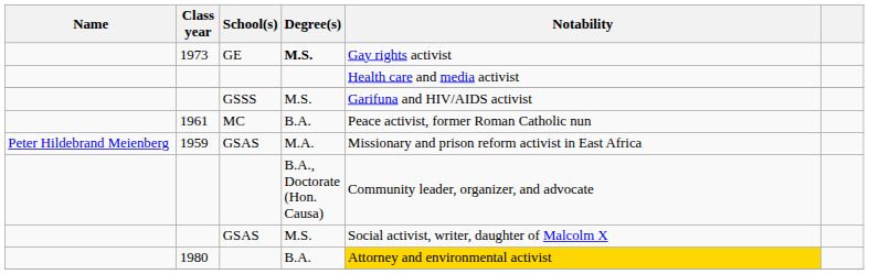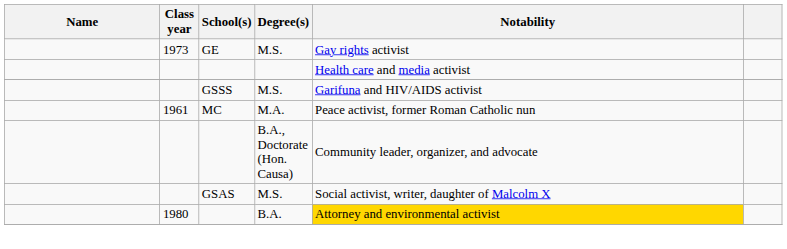 <table class="wikitable sortable" style="width:77%">
 <tr>
 <th style="width:20%;">Name</th>
 <th style="width:5%;">Class year</th>
 <th style="width:5%;">School(s)</th>
 <th style="width:5%;">Degree(s)</th>
 <th style="width:*;" class="unsortable">Notability</th>
 <th style="width:5%;" class="unsortable"></th>
 </tr>
 <tr>
 <td></td>
 <td>1973</td>
 <td>GE</td>
-<td><strong>M.S.</strong></td>
+<td>M.S.</td>
 <td><a href='#'>Gay rights</a> activist</td>
 <td align=center></td>
 </tr>
 <tr>
 <td></td>
 <td></td>
 <td></td>
 <td></td>
 <td><a href='#'>Health care</a> and <a href='#'>media</a> activist</td>
 <td align=center></td>
 </tr>
 <tr>
 </tr>
 <tr>
 <td></td>
 <td></td>
 <td>GSSS</td>
 <td>M.S.</td>
 <td><a href='#'>Garifuna</a> and HIV/AIDS activist</td>
 <td align=center></td>
 </tr>
 <tr>
 <td></td>
 <td>1961</td>
 <td>MC</td>
-<td>B.A.</td>
+<td>M.A.</td>
 <td>Peace activist, former Roman Catholic nun</td>
 <td style="text-align:center;"></td>
-</tr>
-<tr>
-<td><a href='#'>Peter Hildebrand Meienberg</a></td>
-<td>1959</td>
-<td>GSAS</td>
-<td>M.A.</td>
-<td>Missionary and prison reform activist in East Africa</td>
-<td align=center></td>
 </tr>
 <tr>
 <td></td>
 <td></td>
 <td></td>
 <td>B.A., Doctorate (Hon. Causa)</td>
 <td>Community leader, organizer, and advocate</td>
 <td style="text-align:center;"></td>
 </tr>
 <tr>
 <td></td>
 <td></td>
 <td>GSAS</td>
 <td>M.S.</td>
 <td>Social activist, writer, daughter of <a href='#'>Malcolm X</a></td>
 <td style="text-align:Center"></td>
 </tr>
 <tr>
 <td></td>
 <td>1980</td>
 <td></td>
 <td>B.A.</td>
 <td style="background: gold;">Attorney and environmental activist</td>
 <td style=text-align:center></td>
 </tr>
 <tr>
 </tr>
 </table>
